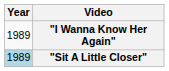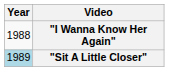 <table class="wikitable plainrowheaders">
 <tr>
 <th>Year</th>
 <th style="width:12em;">Video</th>
 </tr>
 <tr>
-<td>1989</td>
+<td>1988</td>
 <th scope="row">"I Wanna Know Her Again"</th>
 </tr>
 <tr>
 <td style="background: lightblue;">1989</td>
 <th scope="row">"Sit A Little Closer"</th>
 </tr>
 </table>
